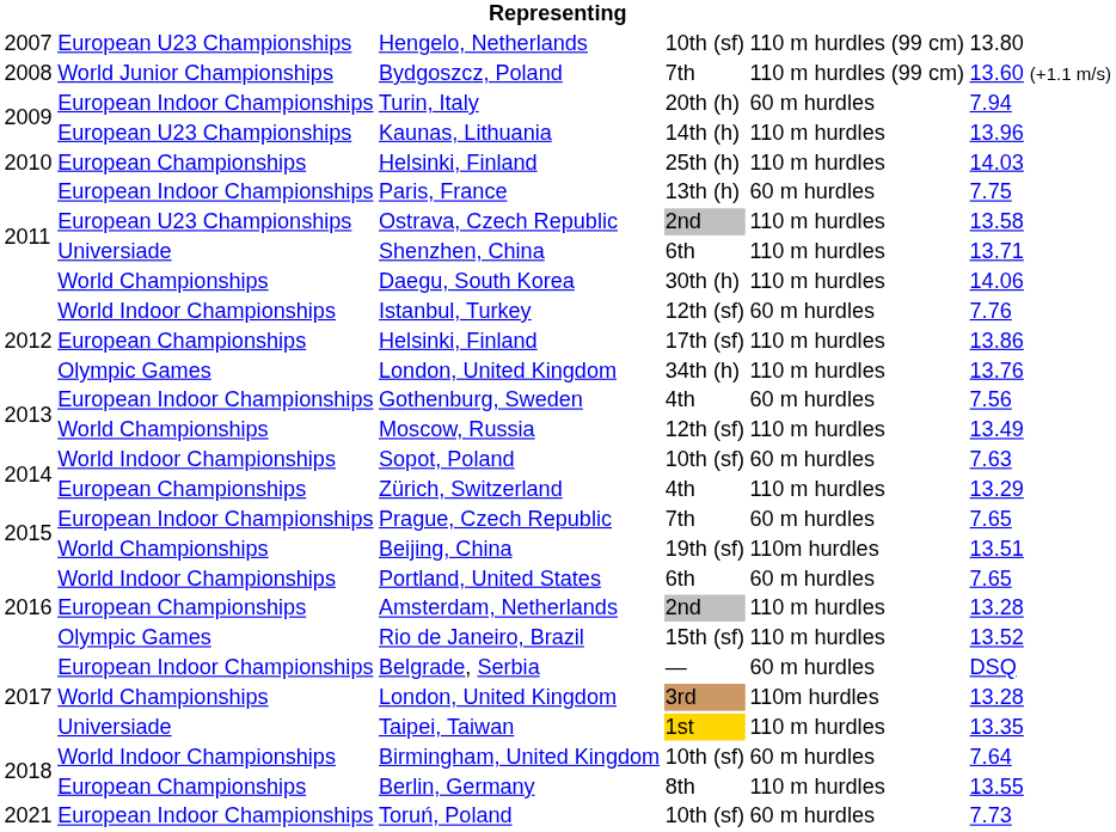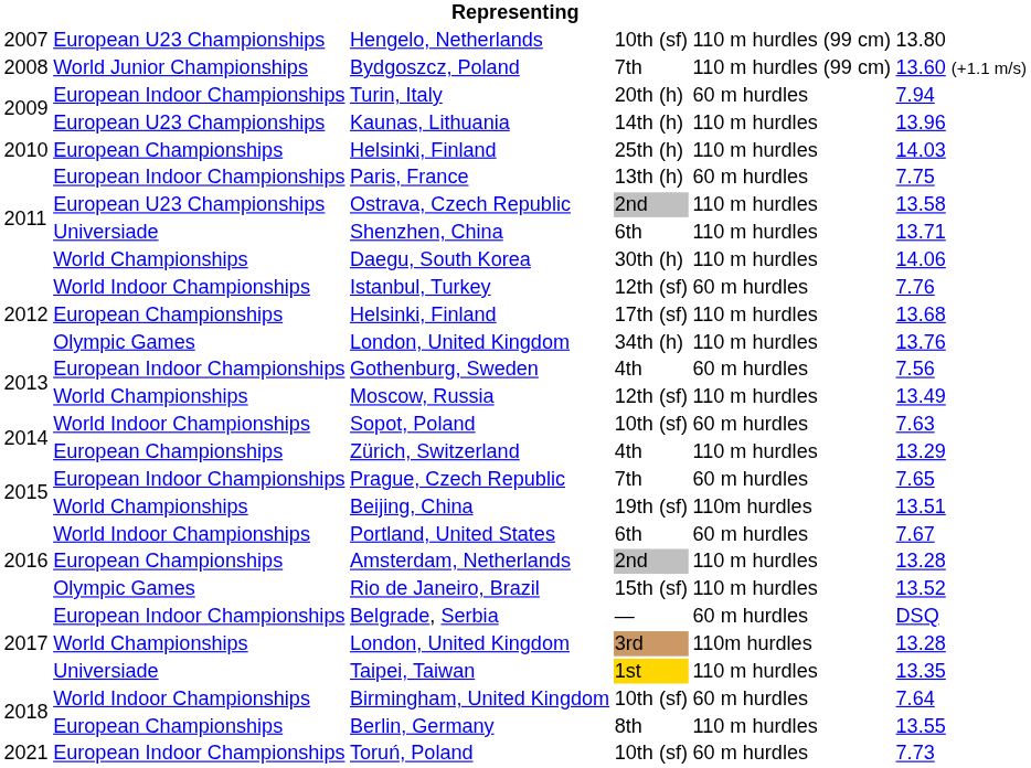 <table>
 <tr>
 <th colspan="6">Representing </th>
 </tr>
 <tr>
 <td>2007</td>
 <td><a href='#'>European U23 Championships</a></td>
 <td><a href='#'>Hengelo, Netherlands</a></td>
 <td>10th (sf)</td>
 <td>110 m hurdles (99 cm)</td>
 <td>13.80</td>
 </tr>
 <tr>
 <td>2008</td>
 <td><a href='#'>World Junior Championships</a></td>
 <td><a href='#'>Bydgoszcz, Poland</a></td>
 <td>7th</td>
 <td>110 m hurdles (99 cm)</td>
 <td><a href='#'>13.60</a> <small>(+1.1 m/s)</small></td>
 </tr>
 <tr>
 <td rowspan=2>2009</td>
 <td><a href='#'>European Indoor Championships</a></td>
 <td><a href='#'>Turin, Italy</a></td>
 <td>20th (h)</td>
 <td>60 m hurdles</td>
 <td><a href='#'>7.94</a></td>
 </tr>
 <tr>
 <td><a href='#'>European U23 Championships</a></td>
 <td><a href='#'>Kaunas, Lithuania</a></td>
 <td>14th (h)</td>
 <td>110 m hurdles</td>
 <td><a href='#'>13.96</a></td>
 </tr>
 <tr>
 <td>2010</td>
 <td><a href='#'>European Championships</a></td>
 <td><a href='#'>Helsinki, Finland</a></td>
 <td>25th (h)</td>
 <td>110 m hurdles</td>
 <td><a href='#'>14.03</a></td>
 </tr>
 <tr>
 <td rowspan=4>2011</td>
 <td><a href='#'>European Indoor Championships</a></td>
 <td><a href='#'>Paris, France</a></td>
 <td>13th (h)</td>
 <td>60 m hurdles</td>
 <td><a href='#'>7.75</a></td>
 </tr>
 <tr>
 <td><a href='#'>European U23 Championships</a></td>
 <td><a href='#'>Ostrava, Czech Republic</a></td>
 <td bgcolor=silver>2nd</td>
 <td>110 m hurdles</td>
 <td><a href='#'>13.58</a></td>
 </tr>
 <tr>
 <td><a href='#'>Universiade</a></td>
 <td><a href='#'>Shenzhen, China</a></td>
 <td>6th</td>
 <td>110 m hurdles</td>
 <td><a href='#'>13.71</a></td>
 </tr>
 <tr>
 <td><a href='#'>World Championships</a></td>
 <td><a href='#'>Daegu, South Korea</a></td>
 <td>30th (h)</td>
 <td>110 m hurdles</td>
 <td><a href='#'>14.06</a></td>
 </tr>
 <tr>
 <td rowspan=3>2012</td>
 <td><a href='#'>World Indoor Championships</a></td>
 <td><a href='#'>Istanbul, Turkey</a></td>
 <td>12th (sf)</td>
 <td>60 m hurdles</td>
 <td><a href='#'>7.76</a></td>
 </tr>
 <tr>
 <td><a href='#'>European Championships</a></td>
 <td><a href='#'>Helsinki, Finland</a></td>
 <td>17th (sf)</td>
 <td>110 m hurdles</td>
-<td><a href='#'>13.86</a></td>
+<td><a href='#'>13.68</a></td>
 </tr>
 <tr>
 <td><a href='#'>Olympic Games</a></td>
 <td><a href='#'>London, United Kingdom</a></td>
 <td>34th (h)</td>
 <td>110 m hurdles</td>
 <td><a href='#'>13.76</a></td>
 </tr>
 <tr>
 <td rowspan=2>2013</td>
 <td><a href='#'>European Indoor Championships</a></td>
 <td><a href='#'>Gothenburg, Sweden</a></td>
 <td>4th</td>
 <td>60 m hurdles</td>
 <td><a href='#'>7.56</a></td>
 </tr>
 <tr>
 <td><a href='#'>World Championships</a></td>
 <td><a href='#'>Moscow, Russia</a></td>
 <td>12th (sf)</td>
 <td>110 m hurdles</td>
 <td><a href='#'>13.49</a></td>
 </tr>
 <tr>
 <td rowspan=2>2014</td>
 <td><a href='#'>World Indoor Championships</a></td>
 <td><a href='#'>Sopot, Poland</a></td>
 <td>10th (sf)</td>
 <td>60 m hurdles</td>
 <td><a href='#'>7.63</a></td>
 </tr>
 <tr>
 <td><a href='#'>European Championships</a></td>
 <td><a href='#'>Zürich, Switzerland</a></td>
 <td>4th</td>
 <td>110 m hurdles</td>
 <td><a href='#'>13.29</a></td>
 </tr>
 <tr>
 <td rowspan=2>2015</td>
 <td><a href='#'>European Indoor Championships</a></td>
 <td><a href='#'>Prague, Czech Republic</a></td>
 <td>7th</td>
 <td>60 m hurdles</td>
 <td><a href='#'>7.65</a></td>
 </tr>
 <tr>
 <td><a href='#'>World Championships</a></td>
 <td><a href='#'>Beijing, China</a></td>
 <td>19th (sf)</td>
 <td>110m hurdles</td>
 <td><a href='#'>13.51</a></td>
 </tr>
 <tr>
 <td rowspan=3>2016</td>
 <td><a href='#'>World Indoor Championships</a></td>
 <td><a href='#'>Portland, United States</a></td>
 <td>6th</td>
 <td>60 m hurdles</td>
-<td><a href='#'>7.65</a></td>
+<td><a href='#'>7.67</a></td>
 </tr>
 <tr>
 <td><a href='#'>European Championships</a></td>
 <td><a href='#'>Amsterdam, Netherlands</a></td>
 <td bgcolor=silver>2nd</td>
 <td>110 m hurdles</td>
 <td><a href='#'>13.28</a></td>
 </tr>
 <tr>
 <td><a href='#'>Olympic Games</a></td>
 <td><a href='#'>Rio de Janeiro, Brazil</a></td>
 <td>15th (sf)</td>
 <td>110 m hurdles</td>
 <td><a href='#'>13.52</a></td>
 </tr>
 <tr>
 <td rowspan=3>2017</td>
 <td><a href='#'>European Indoor Championships</a></td>
 <td><a href='#'>Belgrade</a>, <a href='#'>Serbia</a></td>
 <td>—</td>
 <td>60 m hurdles</td>
 <td><a href='#'>DSQ</a></td>
 </tr>
 <tr>
 <td><a href='#'>World Championships</a></td>
 <td><a href='#'>London, United Kingdom</a></td>
 <td bgcolor=cc9966>3rd</td>
 <td>110m hurdles</td>
 <td><a href='#'>13.28</a></td>
 </tr>
 <tr>
 <td><a href='#'>Universiade</a></td>
 <td><a href='#'>Taipei, Taiwan</a></td>
 <td bgcolor=gold>1st</td>
 <td>110 m hurdles</td>
 <td><a href='#'>13.35</a></td>
 </tr>
 <tr>
 <td rowspan=2>2018</td>
 <td><a href='#'>World Indoor Championships</a></td>
 <td><a href='#'>Birmingham, United Kingdom</a></td>
 <td>10th (sf)</td>
 <td>60 m hurdles</td>
 <td><a href='#'>7.64</a></td>
 </tr>
 <tr>
 <td><a href='#'>European Championships</a></td>
 <td><a href='#'>Berlin, Germany</a></td>
 <td>8th</td>
 <td>110 m hurdles</td>
 <td><a href='#'>13.55</a></td>
 </tr>
 <tr>
 <td>2021</td>
 <td><a href='#'>European Indoor Championships</a></td>
 <td><a href='#'>Toruń, Poland</a></td>
 <td>10th (sf)</td>
 <td>60 m hurdles</td>
 <td><a href='#'>7.73</a></td>
 </tr>
 </table>
